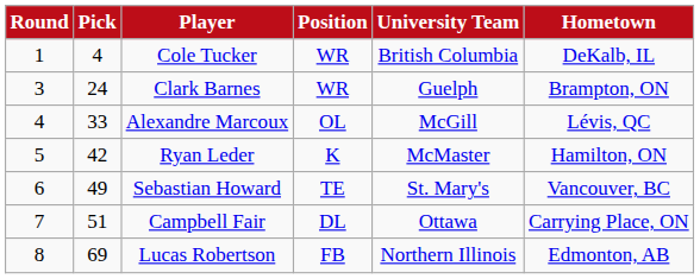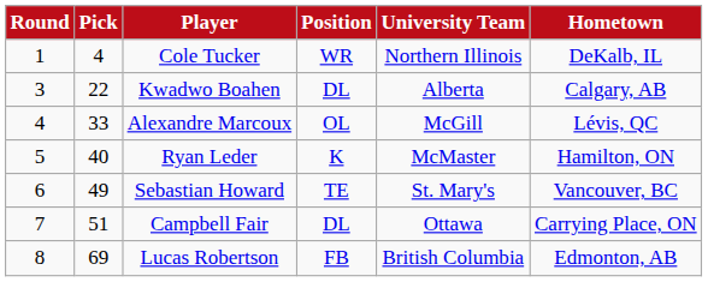 <table class="wikitable" style="font-size: 95%;">
 <tr>
 <th style="background:#BD0D18;color:#FFFFFF;">Round</th>
 <th style="background:#BD0D18;color:#FFFFFF;">Pick</th>
 <th style="background:#BD0D18;color:#FFFFFF;">Player</th>
 <th style="background:#BD0D18;color:#FFFFFF;">Position</th>
 <th style="background:#BD0D18;color:#FFFFFF;">University Team</th>
 <th style="background:#BD0D18;color:#FFFFFF;">Hometown</th>
 </tr>
 <tr align="center">
 <td align=center>1</td>
 <td>4</td>
 <td><a href='#'>Cole Tucker</a></td>
 <td><a href='#'>WR</a></td>
-<td><a href='#'>British Columbia</a></td>
+<td><a href='#'>Northern Illinois</a></td>
 <td><a href='#'>DeKalb, IL</a></td>
 </tr>
 <tr align="center">
 <td align=center>3</td>
-<td>24</td>
-<td><a href='#'>Clark Barnes</a></td>
-<td><a href='#'>WR</a></td>
-<td><a href='#'>Guelph</a></td>
-<td><a href='#'>Brampton, ON</a></td>
+<td>22</td>
+<td><a href='#'>Kwadwo Boahen</a></td>
+<td><a href='#'>DL</a></td>
+<td><a href='#'>Alberta</a></td>
+<td><a href='#'>Calgary, AB</a></td>
 </tr>
 <tr align="center">
 <td align=center>4</td>
 <td>33</td>
 <td><a href='#'>Alexandre Marcoux</a></td>
 <td><a href='#'>OL</a></td>
 <td><a href='#'>McGill</a></td>
 <td><a href='#'>Lévis, QC</a></td>
 </tr>
 <tr align="center">
 <td align=center>5</td>
-<td>42</td>
+<td>40</td>
 <td><a href='#'>Ryan Leder</a></td>
 <td><a href='#'>K</a></td>
 <td><a href='#'>McMaster</a></td>
 <td><a href='#'>Hamilton, ON</a></td>
 </tr>
 <tr align="center">
 <td align=center>6</td>
 <td>49</td>
 <td><a href='#'>Sebastian Howard</a></td>
 <td><a href='#'>TE</a></td>
 <td><a href='#'>St. Mary's</a></td>
 <td><a href='#'>Vancouver, BC</a></td>
 </tr>
 <tr align="center">
 <td align=center>7</td>
 <td>51</td>
 <td><a href='#'>Campbell Fair</a></td>
 <td><a href='#'>DL</a></td>
 <td><a href='#'>Ottawa</a></td>
 <td><a href='#'>Carrying Place, ON</a></td>
 </tr>
 <tr align="center">
 <td align=center>8</td>
 <td>69</td>
 <td><a href='#'>Lucas Robertson</a></td>
 <td><a href='#'>FB</a></td>
-<td><a href='#'>Northern Illinois</a></td>
+<td><a href='#'>British Columbia</a></td>
 <td><a href='#'>Edmonton, AB</a></td>
 </tr>
 </table>
